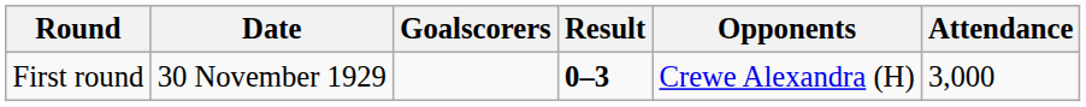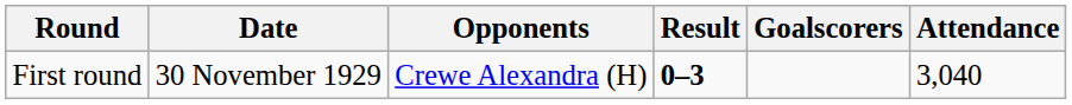 <table class="wikitable">
 <tr>
 <th>Round</th>
 <th>Date</th>
+<th>Opponents</th>
+<th>Result</th>
 <th>Goalscorers</th>
-<th>Result</th>
-<th>Opponents</th>
 <th>Attendance</th>
 </tr>
 <tr>
 <td>First round</td>
 <td>30 November 1929</td>
+<td><a href='#'>Crewe Alexandra</a> (H)</td>
+<td><strong>0–3</strong></td>
 <td></td>
-<td><strong>0–3</strong></td>
-<td><a href='#'>Crewe Alexandra</a> (H)</td>
-<td>3,000</td>
+<td>3,040</td>
 </tr>
 </table>
